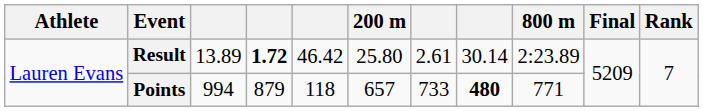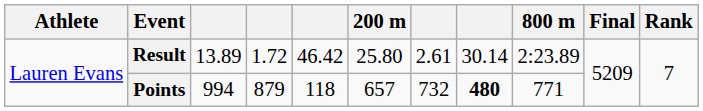 <table class="wikitable" style="font-size:90%; text-align:center">
 <tr>
 <th>Athlete</th>
 <th>Event</th>
 <th></th>
 <th></th>
 <th></th>
 <th>200 m</th>
 <th></th>
 <th></th>
 <th>800 m</th>
 <th>Final</th>
 <th>Rank</th>
 </tr>
 <tr>
 <td rowspan="2" style="text-align:left;"><a href='#'>Lauren Evans</a></td>
 <th style="font-size:95%">Result</th>
 <td>13.89</td>
-<td><strong>1.72</strong></td>
+<td>1.72</td>
 <td>46.42</td>
 <td>25.80</td>
 <td>2.61</td>
 <td>30.14</td>
 <td>2:23.89</td>
 <td rowspan=2>5209</td>
 <td rowspan=2>7</td>
 </tr>
 <tr>
 <th style="font-size:95%">Points</th>
 <td>994</td>
 <td>879</td>
 <td>118</td>
 <td>657</td>
-<td>733</td>
+<td>732</td>
 <td><strong>480</strong></td>
 <td>771</td>
 </tr>
 </table>
